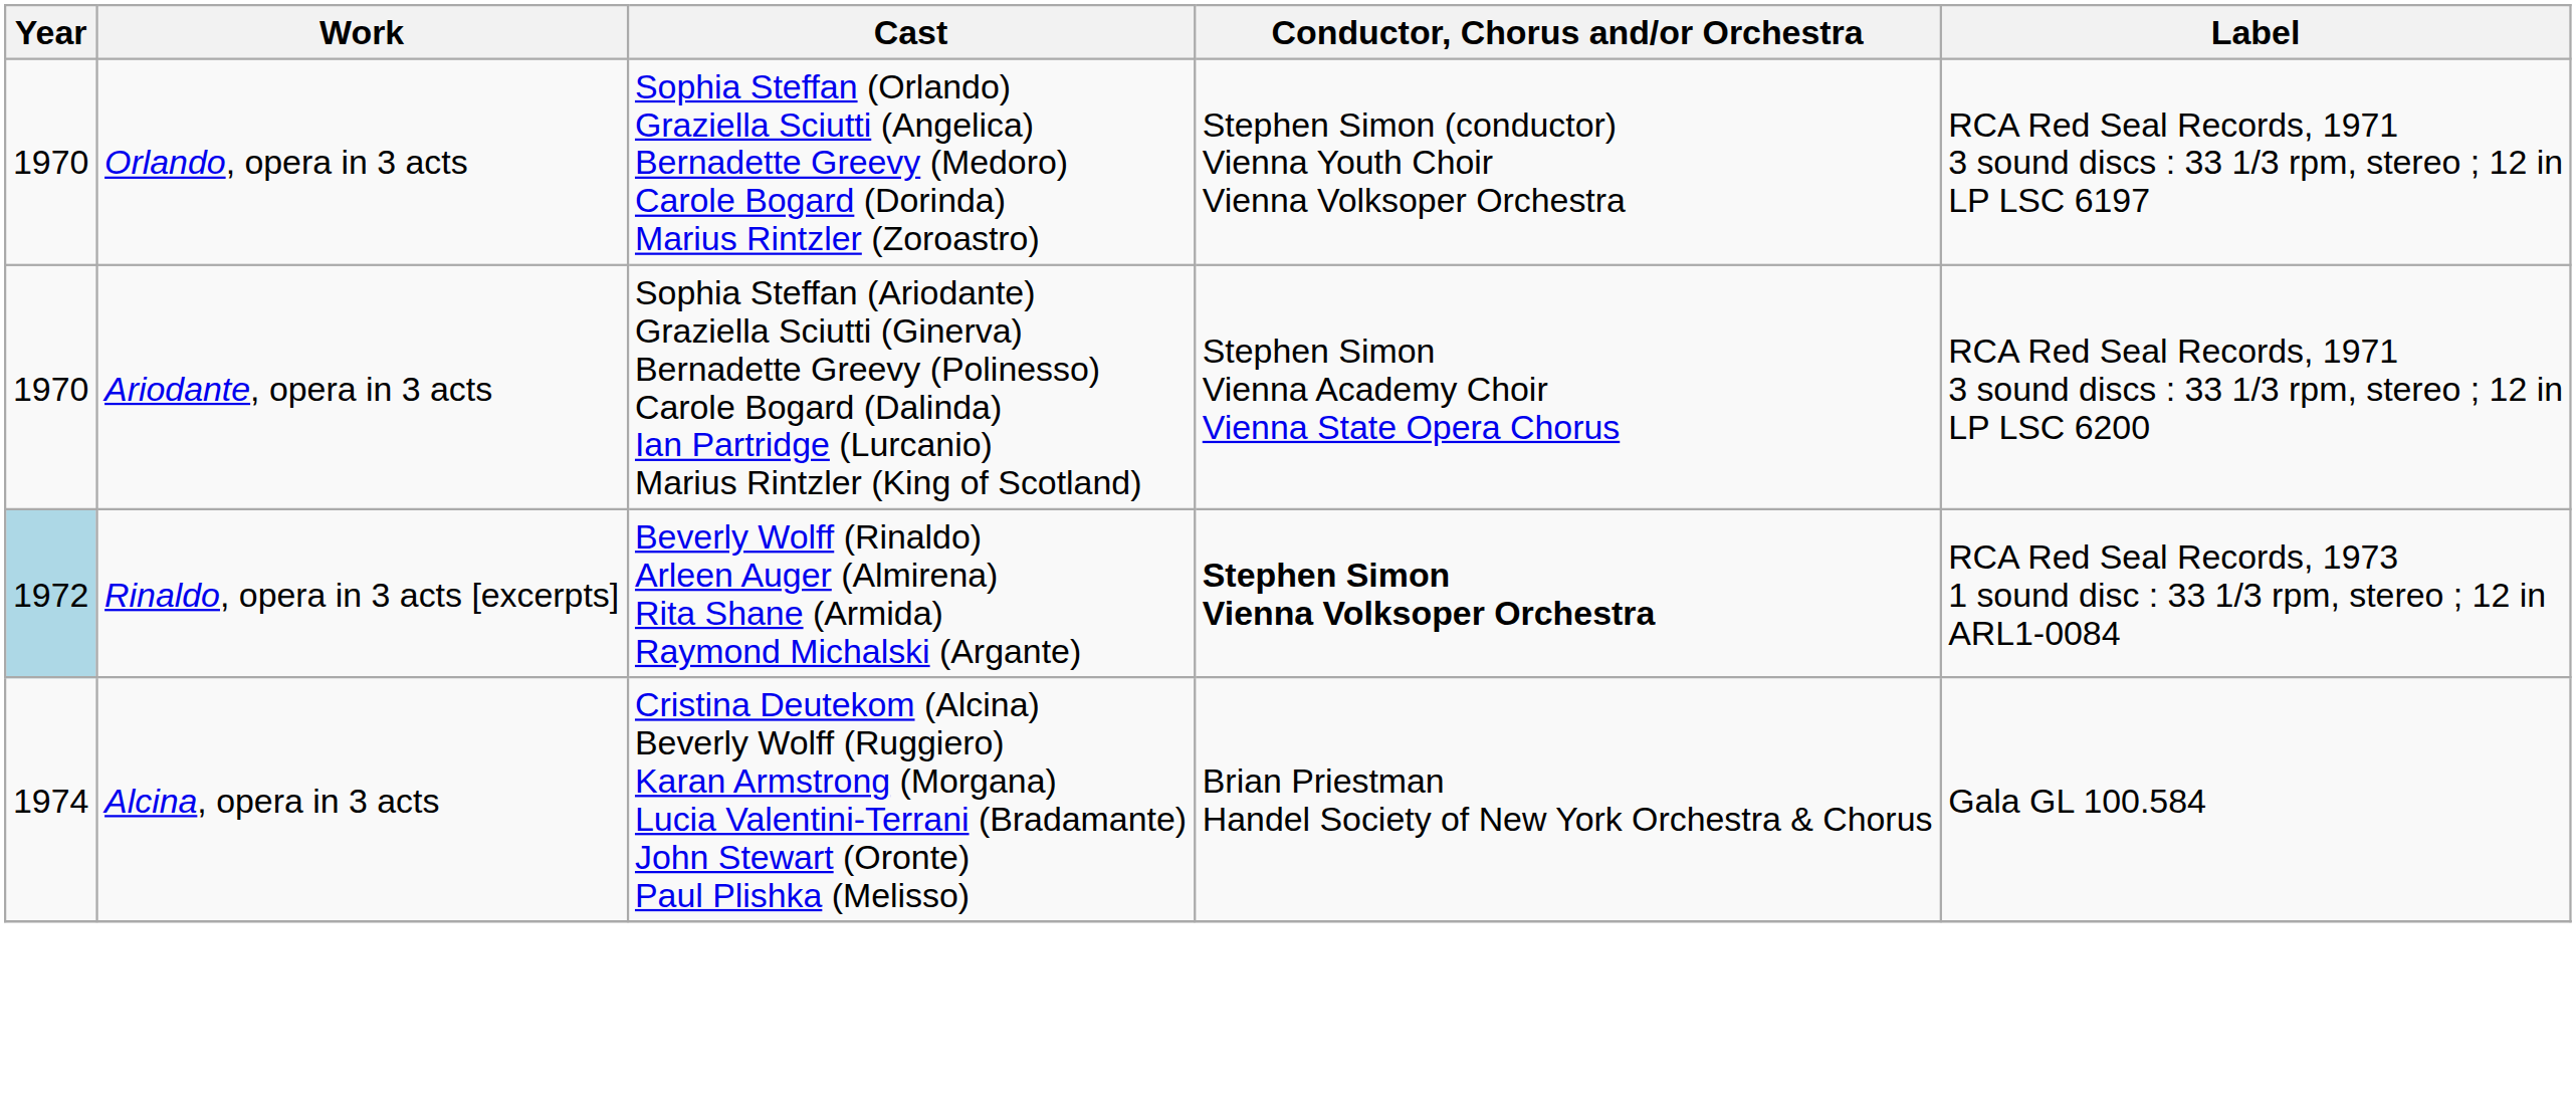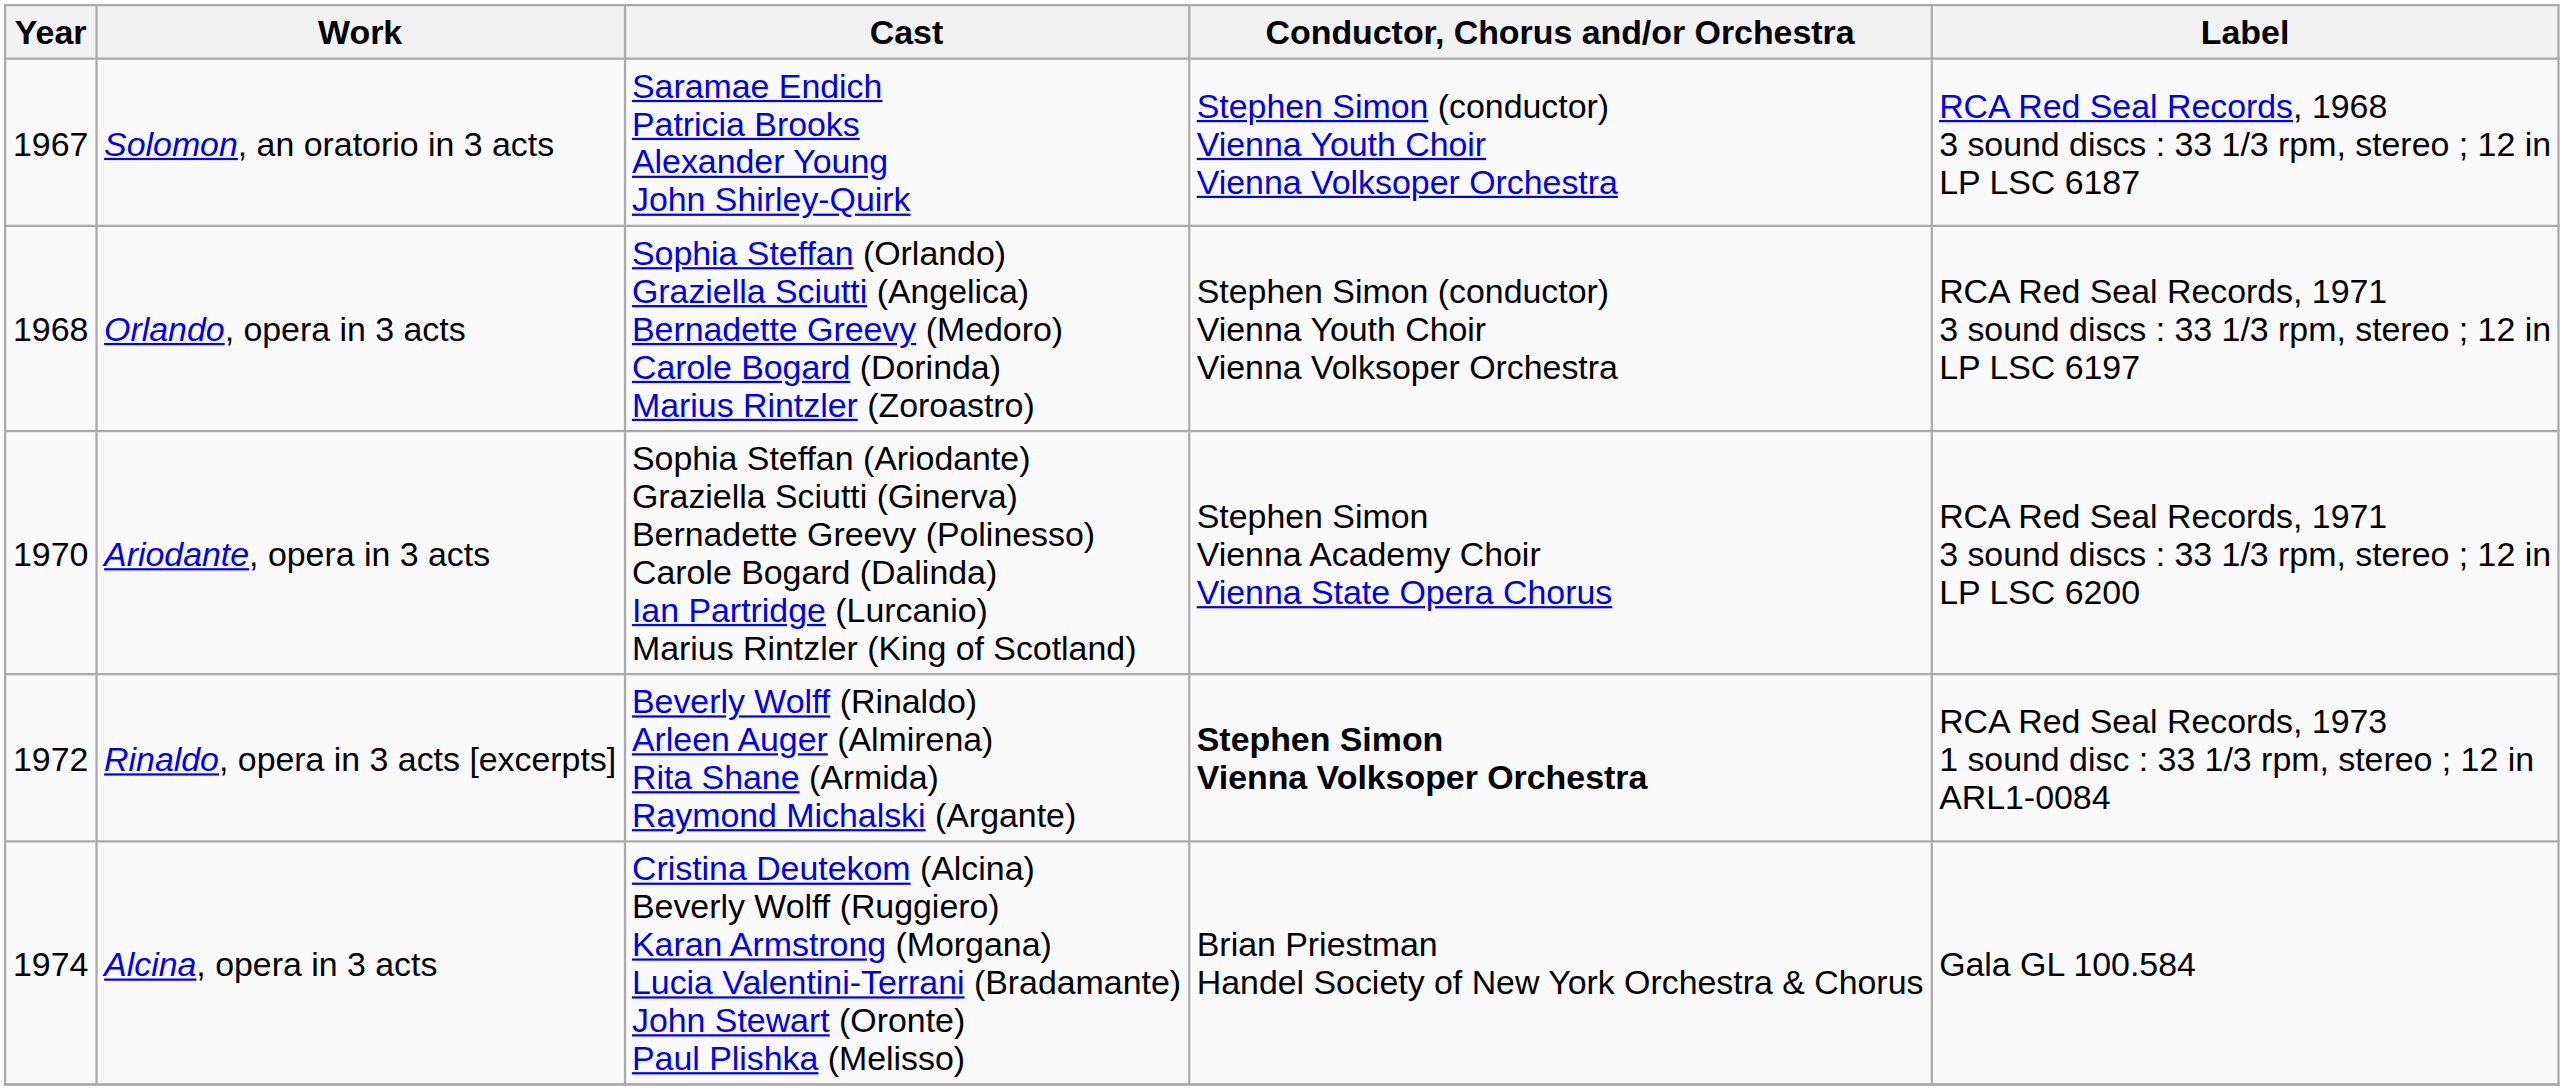 <table class="wikitable" style="font-size:95%;">
 <tr>
 <th>Year</th>
 <th>Work</th>
 <th>Cast</th>
 <th>Conductor, Chorus and/or Orchestra</th>
 <th>Label</th>
 </tr>
 <tr>
-<td>1970</td>
+<td>1967</td>
+<td><em><a href='#'>Solomon</a></em>, an oratorio in 3 acts</td>
+<td><a href='#'>Saramae Endich</a><br><a href='#'>Patricia Brooks</a><br><a href='#'>Alexander Young</a><br><a href='#'>John Shirley-Quirk</a></td>
+<td><a href='#'>Stephen Simon</a> (conductor)<br><a href='#'>Vienna Youth Choir</a><br><a href='#'>Vienna Volksoper Orchestra</a></td>
+<td><a href='#'>RCA Red Seal Records</a>, 1968<br> 3 sound discs : 33 1/3 rpm, stereo ; 12 in <br>LP LSC 6187</td>
+</tr>
+<tr>
+<td>1968</td>
 <td><em><a href='#'>Orlando</a></em>, opera in 3 acts</td>
 <td><a href='#'>Sophia Steffan</a> (Orlando)<br> <a href='#'>Graziella Sciutti</a> (Angelica)<br> <a href='#'>Bernadette Greevy</a> (Medoro)<br> <a href='#'>Carole Bogard</a> (Dorinda)<br> <a href='#'>Marius Rintzler</a> (Zoroastro)</td>
 <td>Stephen Simon (conductor)<br>Vienna Youth Choir<br>Vienna Volksoper Orchestra</td>
 <td>RCA Red Seal Records, 1971<br> 3 sound discs : 33 1/3 rpm, stereo ; 12 in <br>LP LSC 6197</td>
 </tr>
 <tr>
 <td>1970</td>
 <td><em><a href='#'>Ariodante</a></em>, opera in 3 acts</td>
 <td>Sophia Steffan (Ariodante)<br> Graziella Sciutti (Ginerva)<br> Bernadette Greevy (Polinesso)<br> Carole Bogard (Dalinda)<br> <a href='#'>Ian Partridge</a> (Lurcanio)<br>Marius Rintzler (King of Scotland)</td>
 <td>Stephen Simon<br>Vienna Academy Choir<br><a href='#'>Vienna State Opera Chorus</a></td>
 <td>RCA Red Seal Records, 1971<br> 3 sound discs : 33 1/3 rpm, stereo ; 12 in <br>LP LSC 6200</td>
 </tr>
 <tr>
-<td style="background: lightblue;">1972</td>
+<td>1972</td>
 <td><em><a href='#'>Rinaldo</a></em>, opera in 3 acts [excerpts]</td>
 <td><a href='#'>Beverly Wolff</a> (Rinaldo)<br><a href='#'>Arleen Auger</a> (Almirena)<br><a href='#'>Rita Shane</a> (Armida)<br><a href='#'>Raymond Michalski</a> (Argante)</td>
 <td><strong>Stephen Simon<br>Vienna Volksoper Orchestra</strong></td>
 <td>RCA Red Seal Records, 1973<br> 1 sound disc : 33 1/3 rpm, stereo ; 12 in <br>ARL1-0084</td>
 </tr>
 <tr>
 <td>1974</td>
 <td><em><a href='#'>Alcina</a></em>, opera in 3 acts</td>
 <td><a href='#'>Cristina Deutekom</a> (Alcina)<br>Beverly Wolff (Ruggiero)<br><a href='#'>Karan Armstrong</a> (Morgana)<br><a href='#'>Lucia Valentini-Terrani</a> (Bradamante)<br><a href='#'>John Stewart</a> (Oronte)<br><a href='#'>Paul Plishka</a> (Melisso)</td>
 <td>Brian Priestman<br>Handel Society of New York Orchestra & Chorus</td>
 <td>Gala GL 100.584</td>
 </tr>
 <tr>
 </tr>
 </table>
